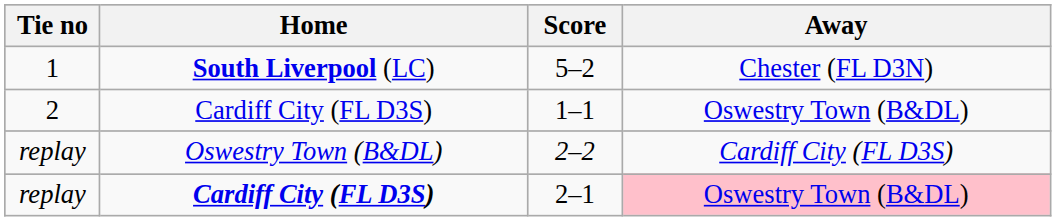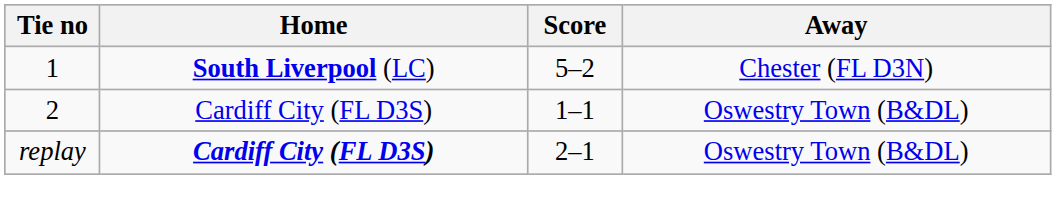 <table class="wikitable" style="text-align:center">
 <tr>
 <th width=50>Tie no</th>
 <th width=250>Home</th>
 <th width=50>Score</th>
 <th width=250>Away</th>
 </tr>
 <tr>
 <td>1</td>
 <td><strong><a href='#'>South Liverpool</a></strong> (<a href='#'>LC</a>)</td>
 <td>5–2</td>
 <td><a href='#'>Chester</a> (<a href='#'>FL D3N</a>)</td>
 </tr>
 <tr>
 <td>2</td>
 <td><a href='#'>Cardiff City</a> (<a href='#'>FL D3S</a>)</td>
 <td>1–1</td>
 <td><a href='#'>Oswestry Town</a> (<a href='#'>B&DL</a>)</td>
 </tr>
 <tr>
 <td><em>replay</em></td>
-<td><em><a href='#'>Oswestry Town</a> (<a href='#'>B&DL</a>)</em></td>
-<td><em>2–2</em></td>
-<td><em><a href='#'>Cardiff City</a> (<a href='#'>FL D3S</a>)</em></td>
-</tr>
-<tr>
-<td><em>replay</em></td>
 <td><strong><em><a href='#'>Cardiff City</a><strong> (<a href='#'>FL D3S</a>)<em></td>
 <td></em>2–1<em></td>
-<td style="background: pink;"></em><a href='#'>Oswestry Town</a> (<a href='#'>B&DL</a>)<em></td>
+<td></em><a href='#'>Oswestry Town</a> (<a href='#'>B&DL</a>)<em></td>
 </tr>
 </table>
